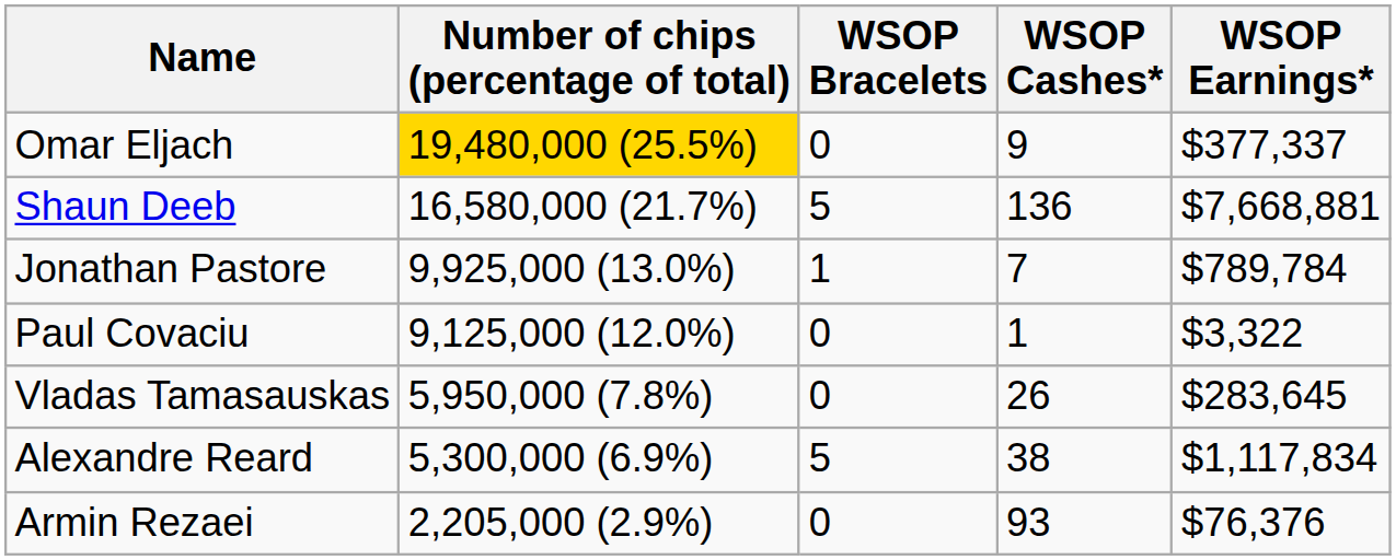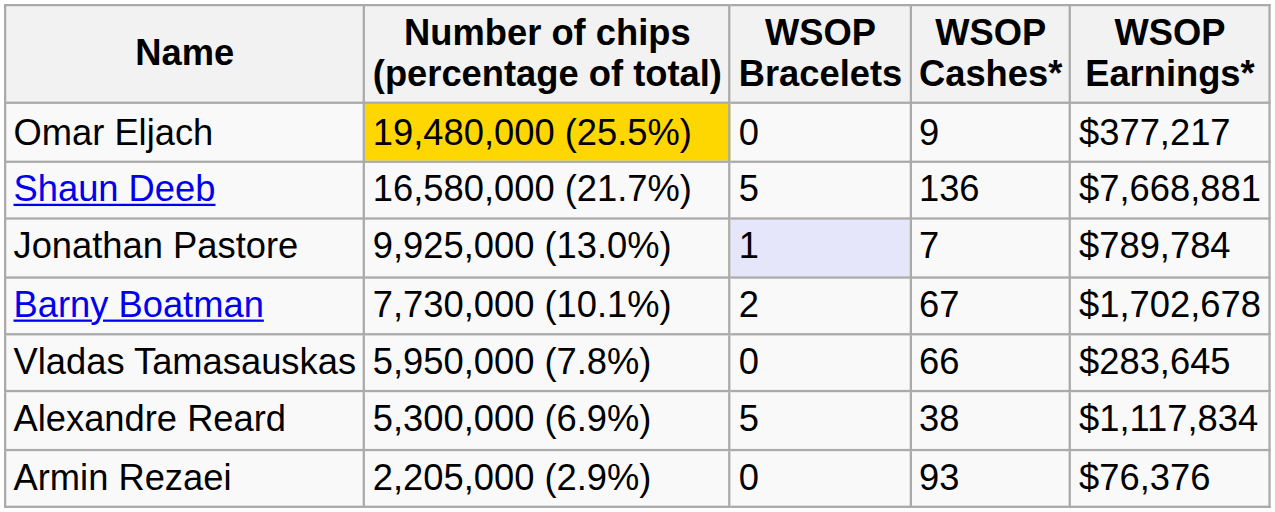 <table class="wikitable sortable">
 <tr>
 <th>Name</th>
 <th>Number of chips<br>(percentage of total)</th>
 <th>WSOP<br>Bracelets</th>
 <th>WSOP<br>Cashes*</th>
 <th>WSOP<br>Earnings*</th>
 </tr>
 <tr>
 <td> Omar Eljach</td>
 <td style="background: gold;">19,480,000 (25.5%)</td>
 <td>0</td>
 <td>9</td>
-<td>$377,337</td>
+<td>$377,217</td>
 </tr>
 <tr>
 <td> <a href='#'>Shaun Deeb</a></td>
 <td>16,580,000 (21.7%)</td>
 <td>5</td>
 <td>136</td>
 <td>$7,668,881</td>
 </tr>
 <tr>
 <td> Jonathan Pastore</td>
 <td>9,925,000 (13.0%)</td>
-<td>1</td>
+<td style="background: lavender;">1</td>
 <td>7</td>
 <td>$789,784</td>
 </tr>
 <tr>
-<td> Paul Covaciu</td>
-<td>9,125,000 (12.0%)</td>
-<td>0</td>
-<td>1</td>
-<td>$3,322</td>
+<td> <a href='#'>Barny Boatman</a></td>
+<td>7,730,000 (10.1%)</td>
+<td>2</td>
+<td>67</td>
+<td>$1,702,678</td>
 </tr>
 <tr>
 <td> Vladas Tamasauskas</td>
 <td>5,950,000 (7.8%)</td>
 <td>0</td>
-<td>26</td>
+<td>66</td>
 <td>$283,645</td>
 </tr>
 <tr>
 <td> Alexandre Reard</td>
 <td>5,300,000 (6.9%)</td>
 <td>5</td>
 <td>38</td>
 <td>$1,117,834</td>
 </tr>
 <tr>
 <td> Armin Rezaei</td>
 <td>2,205,000 (2.9%)</td>
 <td>0</td>
 <td>93</td>
 <td>$76,376</td>
 </tr>
 </table>
